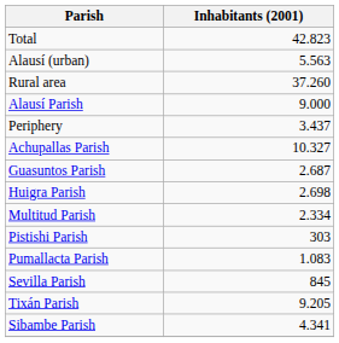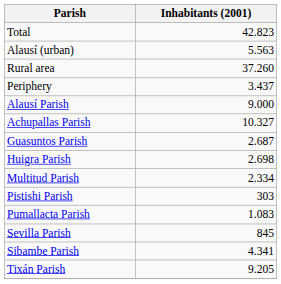 <table class="wikitable" border="1" style="width:30%;" border="1">
 <tr bgcolor=silver>
 <th><strong>Parish</strong></th>
 <th><strong>Inhabitants (2001)</strong></th>
 </tr>
 <tr>
 <td>Total</td>
 <td align=right>42.823</td>
 </tr>
 <tr>
 <td>Alausí (urban)</td>
 <td align=right>5.563</td>
 </tr>
 <tr>
 <td>Rural area</td>
 <td align=right>37.260</td>
 </tr>
 <tr>
+<td>Periphery</td>
+<td align=right>3.437</td>
+</tr>
+<tr>
 <td><a href='#'>Alausí Parish</a></td>
 <td align=right>9.000</td>
-</tr>
-<tr>
-<td>Periphery</td>
-<td align=right>3.437</td>
 </tr>
 <tr>
 <td><a href='#'>Achupallas Parish</a></td>
 <td align=right>10.327</td>
 </tr>
 <tr>
 <td><a href='#'>Guasuntos Parish</a></td>
 <td align=right>2.687</td>
 </tr>
 <tr>
 <td><a href='#'>Huigra Parish</a></td>
 <td align=right>2.698</td>
 </tr>
 <tr>
 <td><a href='#'>Multitud Parish</a></td>
 <td align=right>2.334</td>
 </tr>
 <tr>
 <td><a href='#'>Pistishi Parish</a></td>
 <td align=right>303</td>
 </tr>
 <tr>
 <td><a href='#'>Pumallacta Parish</a></td>
 <td align=right>1.083</td>
 </tr>
 <tr>
 <td><a href='#'>Sevilla Parish</a></td>
 <td align=right>845</td>
 </tr>
 <tr>
+<td><a href='#'>Sibambe Parish</a></td>
+<td align=right>4.341</td>
+</tr>
+<tr>
 <td><a href='#'>Tixán Parish</a></td>
 <td align=right>9.205</td>
 </tr>
 <tr>
-<td><a href='#'>Sibambe Parish</a></td>
-<td align=right>4.341</td>
-</tr>
-<tr>
 </tr>
 </table>
